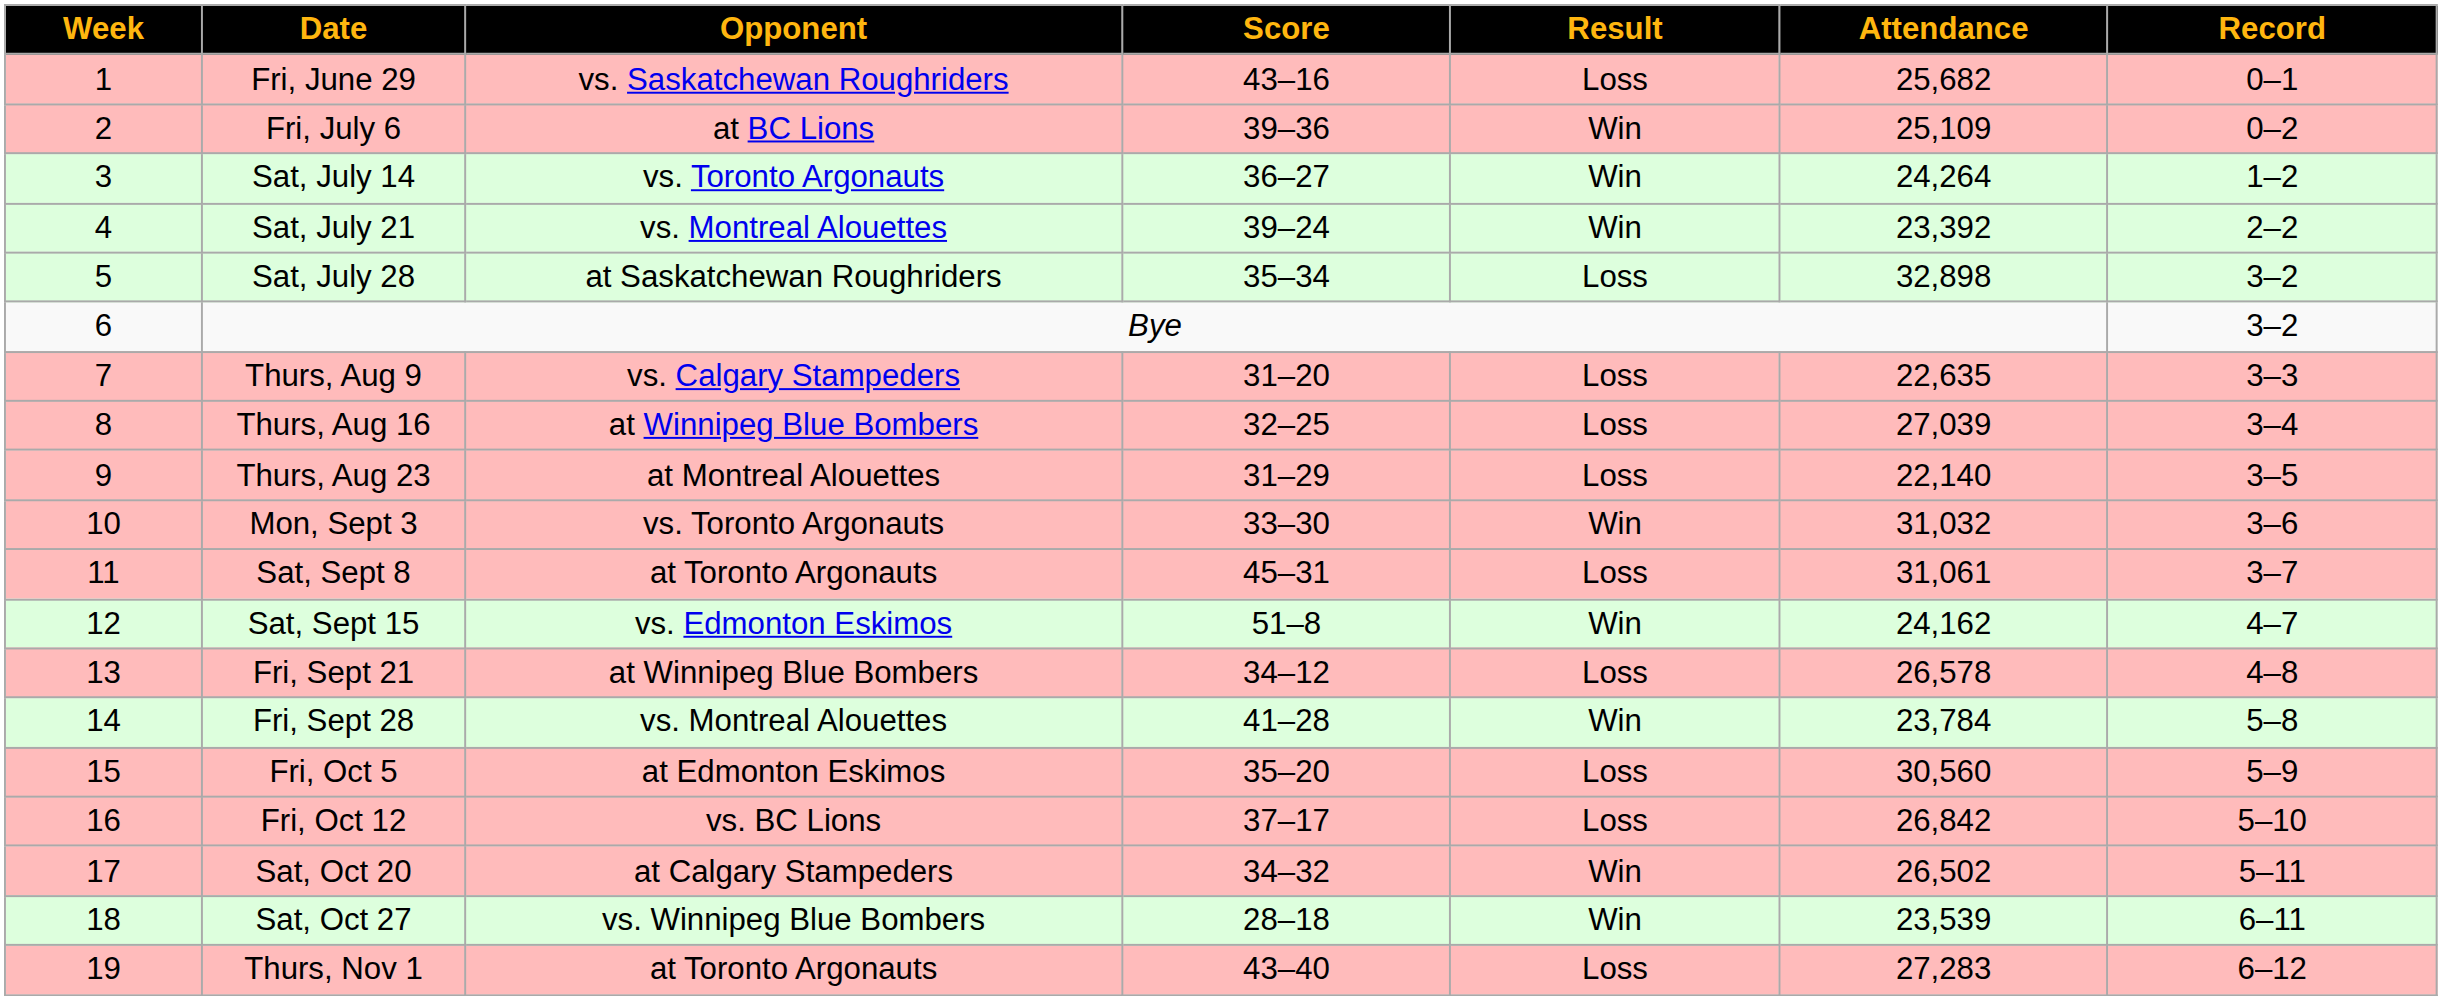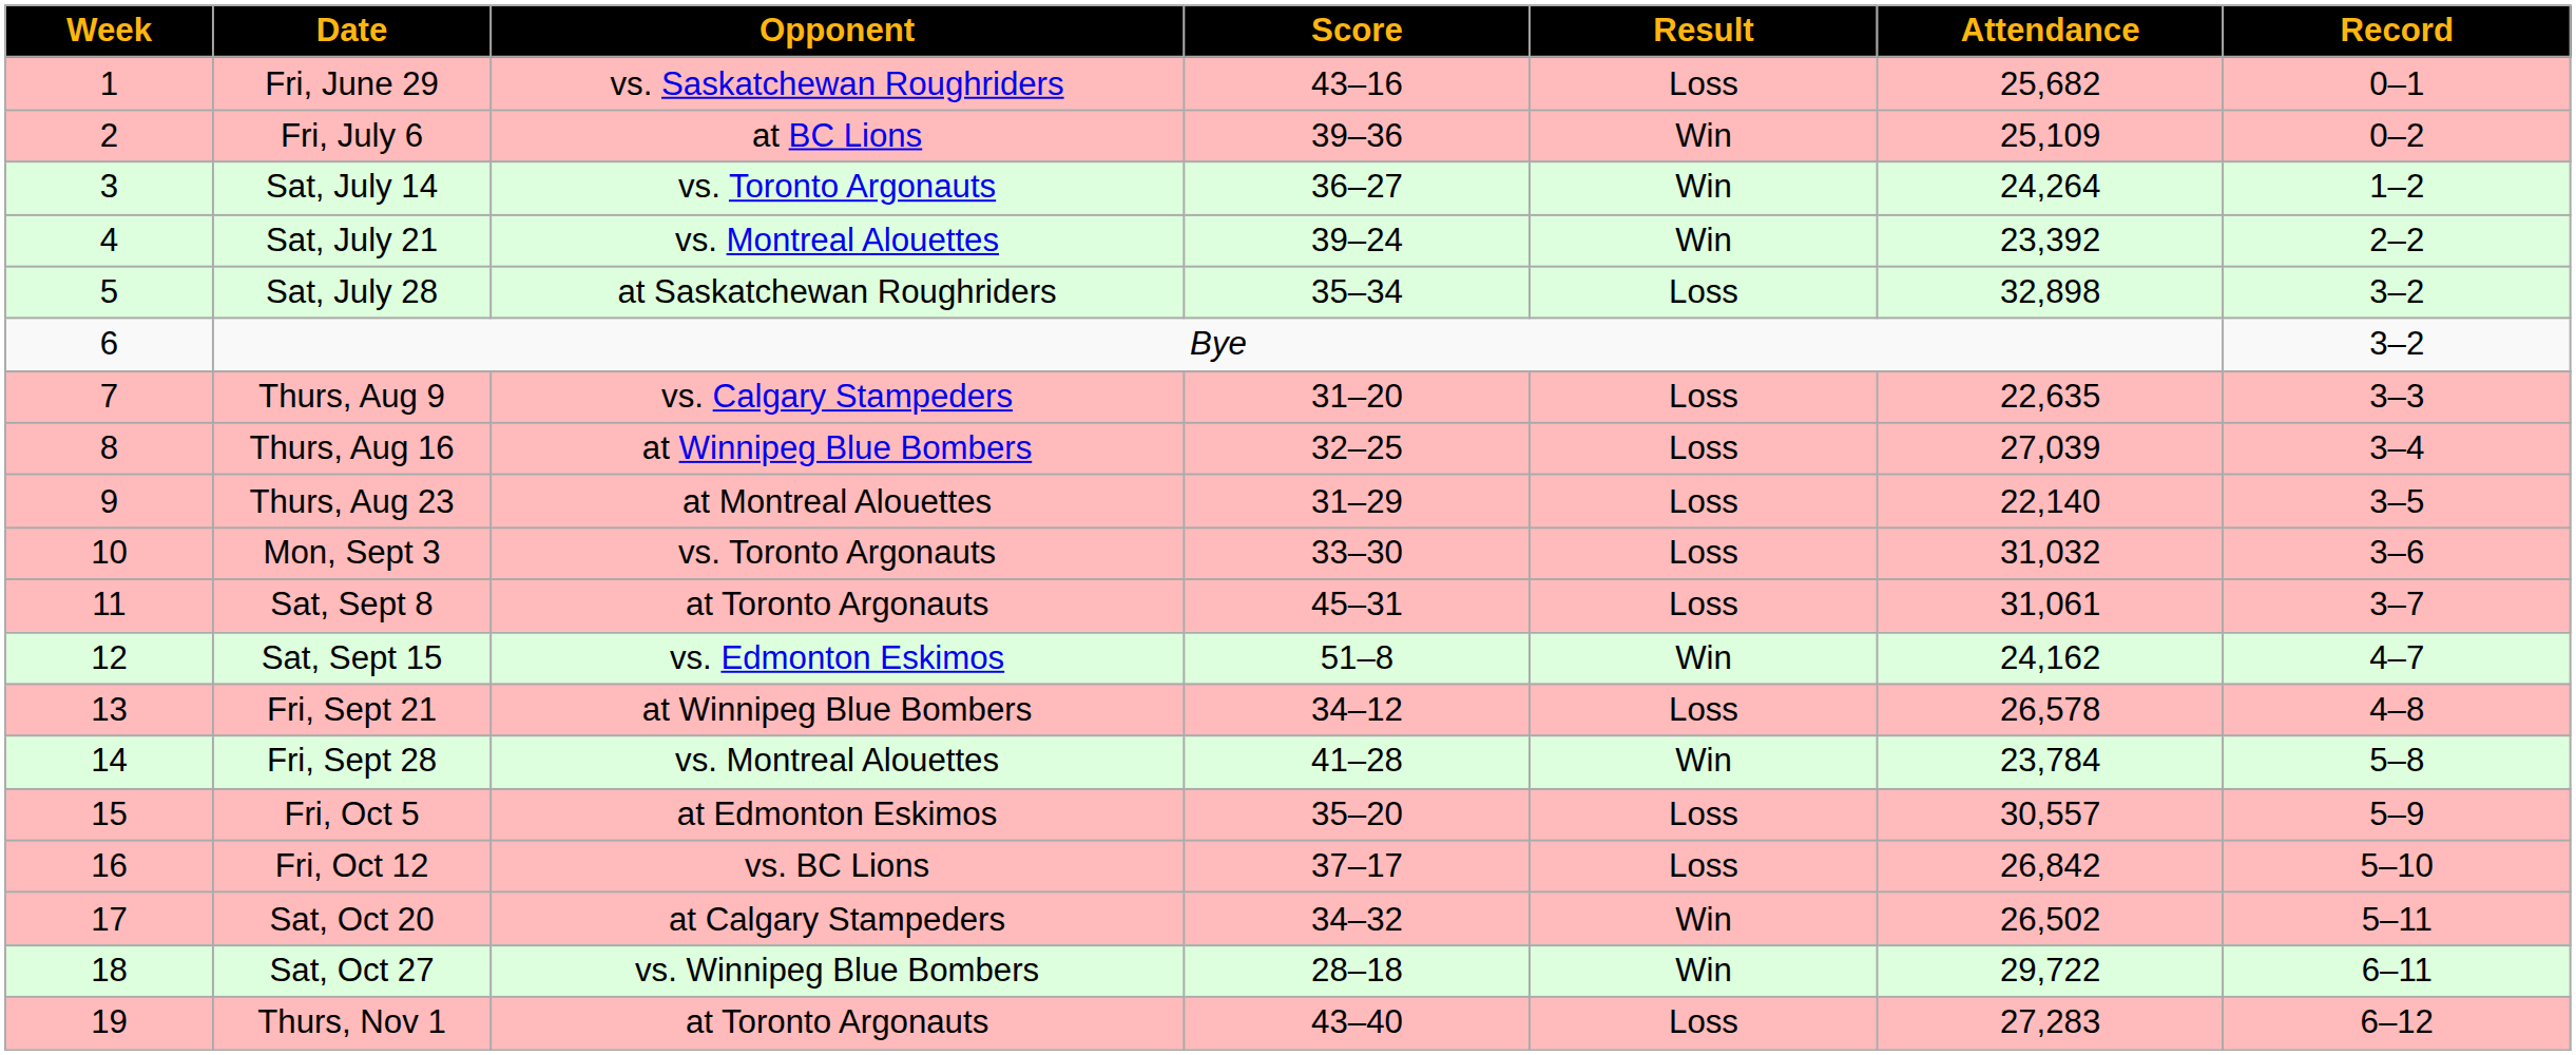 <table class="wikitable sortable">
 <tr>
 <th style="background:black;color:#FFB60F;"  width="6%">Week</th>
 <th style="background:black;color:#FFB60F;"  width="8%">Date</th>
 <th style="background:black;color:#FFB60F;"  width="20%">Opponent</th>
 <th style="background:black;color:#FFB60F;"  width="10%">Score</th>
 <th style="background:black;color:#FFB60F;"  width="10%">Result</th>
 <th style="background:black;color:#FFB60F;"  width="10%">Attendance</th>
 <th style="background:black;color:#FFB60F;"  width="10%">Record</th>
 </tr>
 <tr align="center" bgcolor="#ffbbbb">
 <td>1</td>
 <td>Fri, June 29</td>
 <td>vs. <a href='#'>Saskatchewan Roughriders</a></td>
 <td>43–16</td>
 <td>Loss</td>
 <td>25,682</td>
 <td>0–1</td>
 </tr>
 <tr align="center" bgcolor="#ffbbbb">
 <td>2</td>
 <td>Fri, July 6</td>
 <td>at <a href='#'>BC Lions</a></td>
 <td>39–36</td>
 <td>Win</td>
 <td>25,109</td>
 <td>0–2</td>
 </tr>
 <tr align="center" bgcolor="#ddffdd">
 <td>3</td>
 <td>Sat, July 14</td>
 <td>vs. <a href='#'>Toronto Argonauts</a></td>
 <td>36–27</td>
 <td>Win</td>
 <td>24,264</td>
 <td>1–2</td>
 </tr>
 <tr align="center" bgcolor="#ddffdd">
 <td>4</td>
 <td>Sat, July 21</td>
 <td>vs. <a href='#'>Montreal Alouettes</a></td>
 <td>39–24</td>
 <td>Win</td>
 <td>23,392</td>
 <td>2–2</td>
 </tr>
 <tr align="center" bgcolor="#ddffdd">
 <td>5</td>
 <td>Sat, July 28</td>
 <td>at Saskatchewan Roughriders</td>
 <td>35–34</td>
 <td>Loss</td>
 <td>32,898</td>
 <td>3–2</td>
 </tr>
 <tr align="center">
 <td>6</td>
 <td colSpan=5 align="center"><em>Bye</em></td>
 <td>3–2</td>
 </tr>
 <tr align="center" bgcolor="#ffbbbb">
 <td>7</td>
 <td>Thurs, Aug 9</td>
 <td>vs. <a href='#'>Calgary Stampeders</a></td>
 <td>31–20</td>
 <td>Loss</td>
 <td>22,635</td>
 <td>3–3</td>
 </tr>
 <tr align="center" bgcolor="#ffbbbb">
 <td>8</td>
 <td>Thurs, Aug 16</td>
 <td>at <a href='#'>Winnipeg Blue Bombers</a></td>
 <td>32–25</td>
 <td>Loss</td>
 <td>27,039</td>
 <td>3–4</td>
 </tr>
 <tr align="center" bgcolor="#ffbbbb">
 <td>9</td>
 <td>Thurs, Aug 23</td>
 <td>at Montreal Alouettes</td>
 <td>31–29</td>
 <td>Loss</td>
 <td>22,140</td>
 <td>3–5</td>
 </tr>
 <tr align="center" bgcolor="#ffbbbb">
 <td>10</td>
 <td>Mon, Sept 3</td>
 <td>vs. Toronto Argonauts</td>
 <td>33–30</td>
-<td>Win</td>
+<td>Loss</td>
 <td>31,032</td>
 <td>3–6</td>
 </tr>
 <tr align="center" bgcolor="#ffbbbb">
 <td>11</td>
 <td>Sat, Sept 8</td>
 <td>at Toronto Argonauts</td>
 <td>45–31</td>
 <td>Loss</td>
 <td>31,061</td>
 <td>3–7</td>
 </tr>
 <tr align="center"  bgcolor="#ddffdd">
 <td>12</td>
 <td>Sat, Sept 15</td>
 <td>vs. <a href='#'>Edmonton Eskimos</a></td>
 <td>51–8</td>
 <td>Win</td>
 <td>24,162</td>
 <td>4–7</td>
 </tr>
 <tr align="center" bgcolor="#ffbbbb">
 <td>13</td>
 <td>Fri, Sept 21</td>
 <td>at Winnipeg Blue Bombers</td>
 <td>34–12</td>
 <td>Loss</td>
 <td>26,578</td>
 <td>4–8</td>
 </tr>
 <tr align="center" bgcolor="#ddffdd">
 <td>14</td>
 <td>Fri, Sept 28</td>
 <td>vs. Montreal Alouettes</td>
 <td>41–28</td>
 <td>Win</td>
 <td>23,784</td>
 <td>5–8</td>
 </tr>
 <tr align="center" bgcolor="#ffbbbb">
 <td>15</td>
 <td>Fri, Oct 5</td>
 <td>at Edmonton Eskimos</td>
 <td>35–20</td>
 <td>Loss</td>
-<td>30,560</td>
+<td>30,557</td>
 <td>5–9</td>
 </tr>
 <tr align="center" bgcolor="#ffbbbb">
 <td>16</td>
 <td>Fri, Oct 12</td>
 <td>vs. BC Lions</td>
 <td>37–17</td>
 <td>Loss</td>
 <td>26,842</td>
 <td>5–10</td>
 </tr>
 <tr align="center" bgcolor="#ffbbbb">
 <td>17</td>
 <td>Sat, Oct 20</td>
 <td>at Calgary Stampeders</td>
 <td>34–32</td>
 <td>Win</td>
 <td>26,502</td>
 <td>5–11</td>
 </tr>
 <tr align="center" bgcolor="#ddffdd">
 <td>18</td>
 <td>Sat, Oct 27</td>
 <td>vs. Winnipeg Blue Bombers</td>
 <td>28–18</td>
 <td>Win</td>
-<td>23,539</td>
+<td>29,722</td>
 <td>6–11</td>
 </tr>
 <tr align="center" bgcolor="#ffbbbb">
 <td>19</td>
 <td>Thurs, Nov 1</td>
 <td>at Toronto Argonauts</td>
 <td>43–40</td>
 <td>Loss</td>
 <td>27,283</td>
 <td>6–12</td>
 </tr>
 <tr>
 </tr>
 </table>
